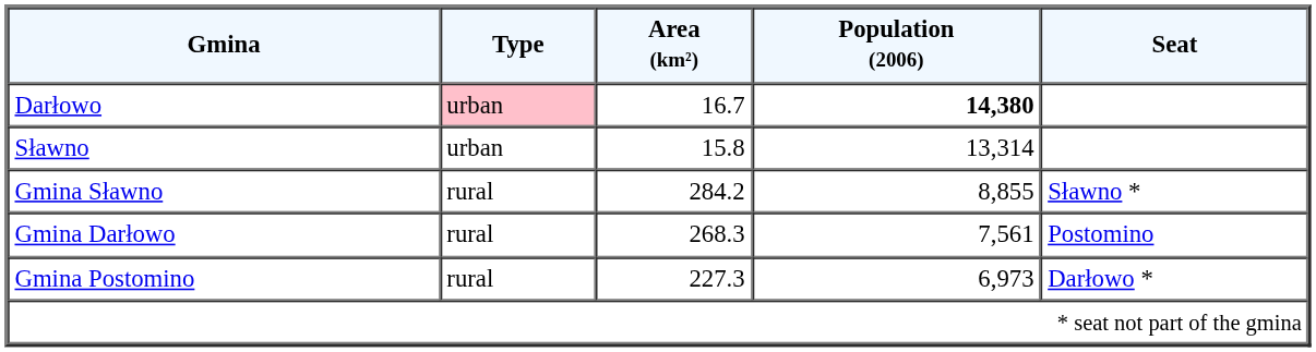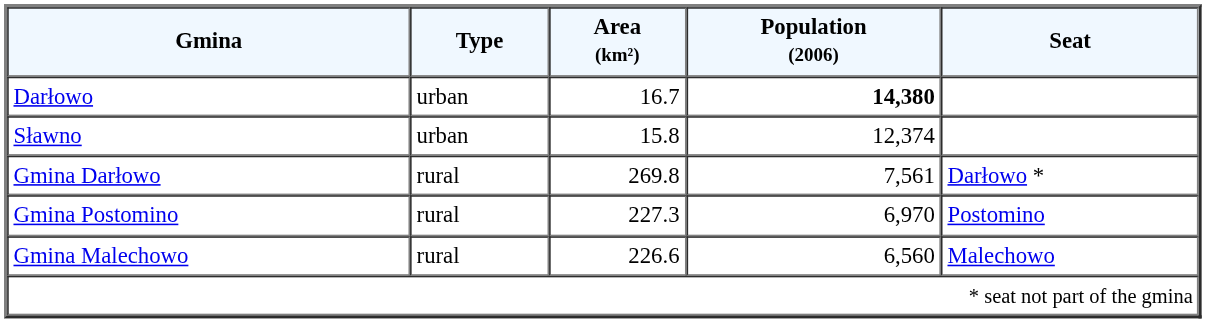 <table width="60%" border="2" cellpadding="3" cellspacing="0" style="font-size:90%;line-height:120%;">
 <tr bgcolor="F0F8FF">
 <td style="text-align:center;"><strong>Gmina</strong></td>
 <td style="text-align:center;"><strong>Type</strong></td>
 <td style="text-align:center;"><strong>Area<br><small>(km²)</small></strong></td>
 <td style="text-align:center;"><strong>Population<br><small>(2006)</small></strong></td>
 <td style="text-align:center;"><strong>Seat</strong></td>
 </tr>
 <tr>
 <td><a href='#'>Darłowo</a></td>
-<td style="background: pink;">urban</td>
+<td>urban</td>
 <td style="text-align:right;">16.7</td>
 <td style="text-align:right;"><strong>14,380</strong></td>
 <td> </td>
 </tr>
 <tr>
 <td><a href='#'>Sławno</a></td>
 <td>urban</td>
 <td style="text-align:right;">15.8</td>
-<td style="text-align:right;">13,314</td>
+<td style="text-align:right;">12,374</td>
 <td> </td>
-</tr>
-<tr>
-<td><a href='#'>Gmina Sławno</a></td>
-<td>rural</td>
-<td style="text-align:right;">284.2</td>
-<td style="text-align:right;">8,855</td>
-<td><a href='#'>Sławno</a> *</td>
 </tr>
 <tr>
 <td><a href='#'>Gmina Darłowo</a></td>
 <td>rural</td>
-<td style="text-align:right;">268.3</td>
+<td style="text-align:right;">269.8</td>
 <td style="text-align:right;">7,561</td>
-<td><a href='#'>Postomino</a></td>
+<td><a href='#'>Darłowo</a> *</td>
 </tr>
 <tr>
 <td><a href='#'>Gmina Postomino</a></td>
 <td>rural</td>
 <td style="text-align:right;">227.3</td>
-<td style="text-align:right;">6,973</td>
-<td><a href='#'>Darłowo</a> *</td>
+<td style="text-align:right;">6,970</td>
+<td><a href='#'>Postomino</a></td>
+</tr>
+<tr>
+<td><a href='#'>Gmina Malechowo</a></td>
+<td>rural</td>
+<td style="text-align:right;">226.6</td>
+<td style="text-align:right;">6,560</td>
+<td><a href='#'>Malechowo</a></td>
 </tr>
 <tr>
 <td colspan=5 style="text-align:right;font-size:90%">* seat not part of the gmina</td>
 </tr>
 <tr>
 </tr>
 </table>
